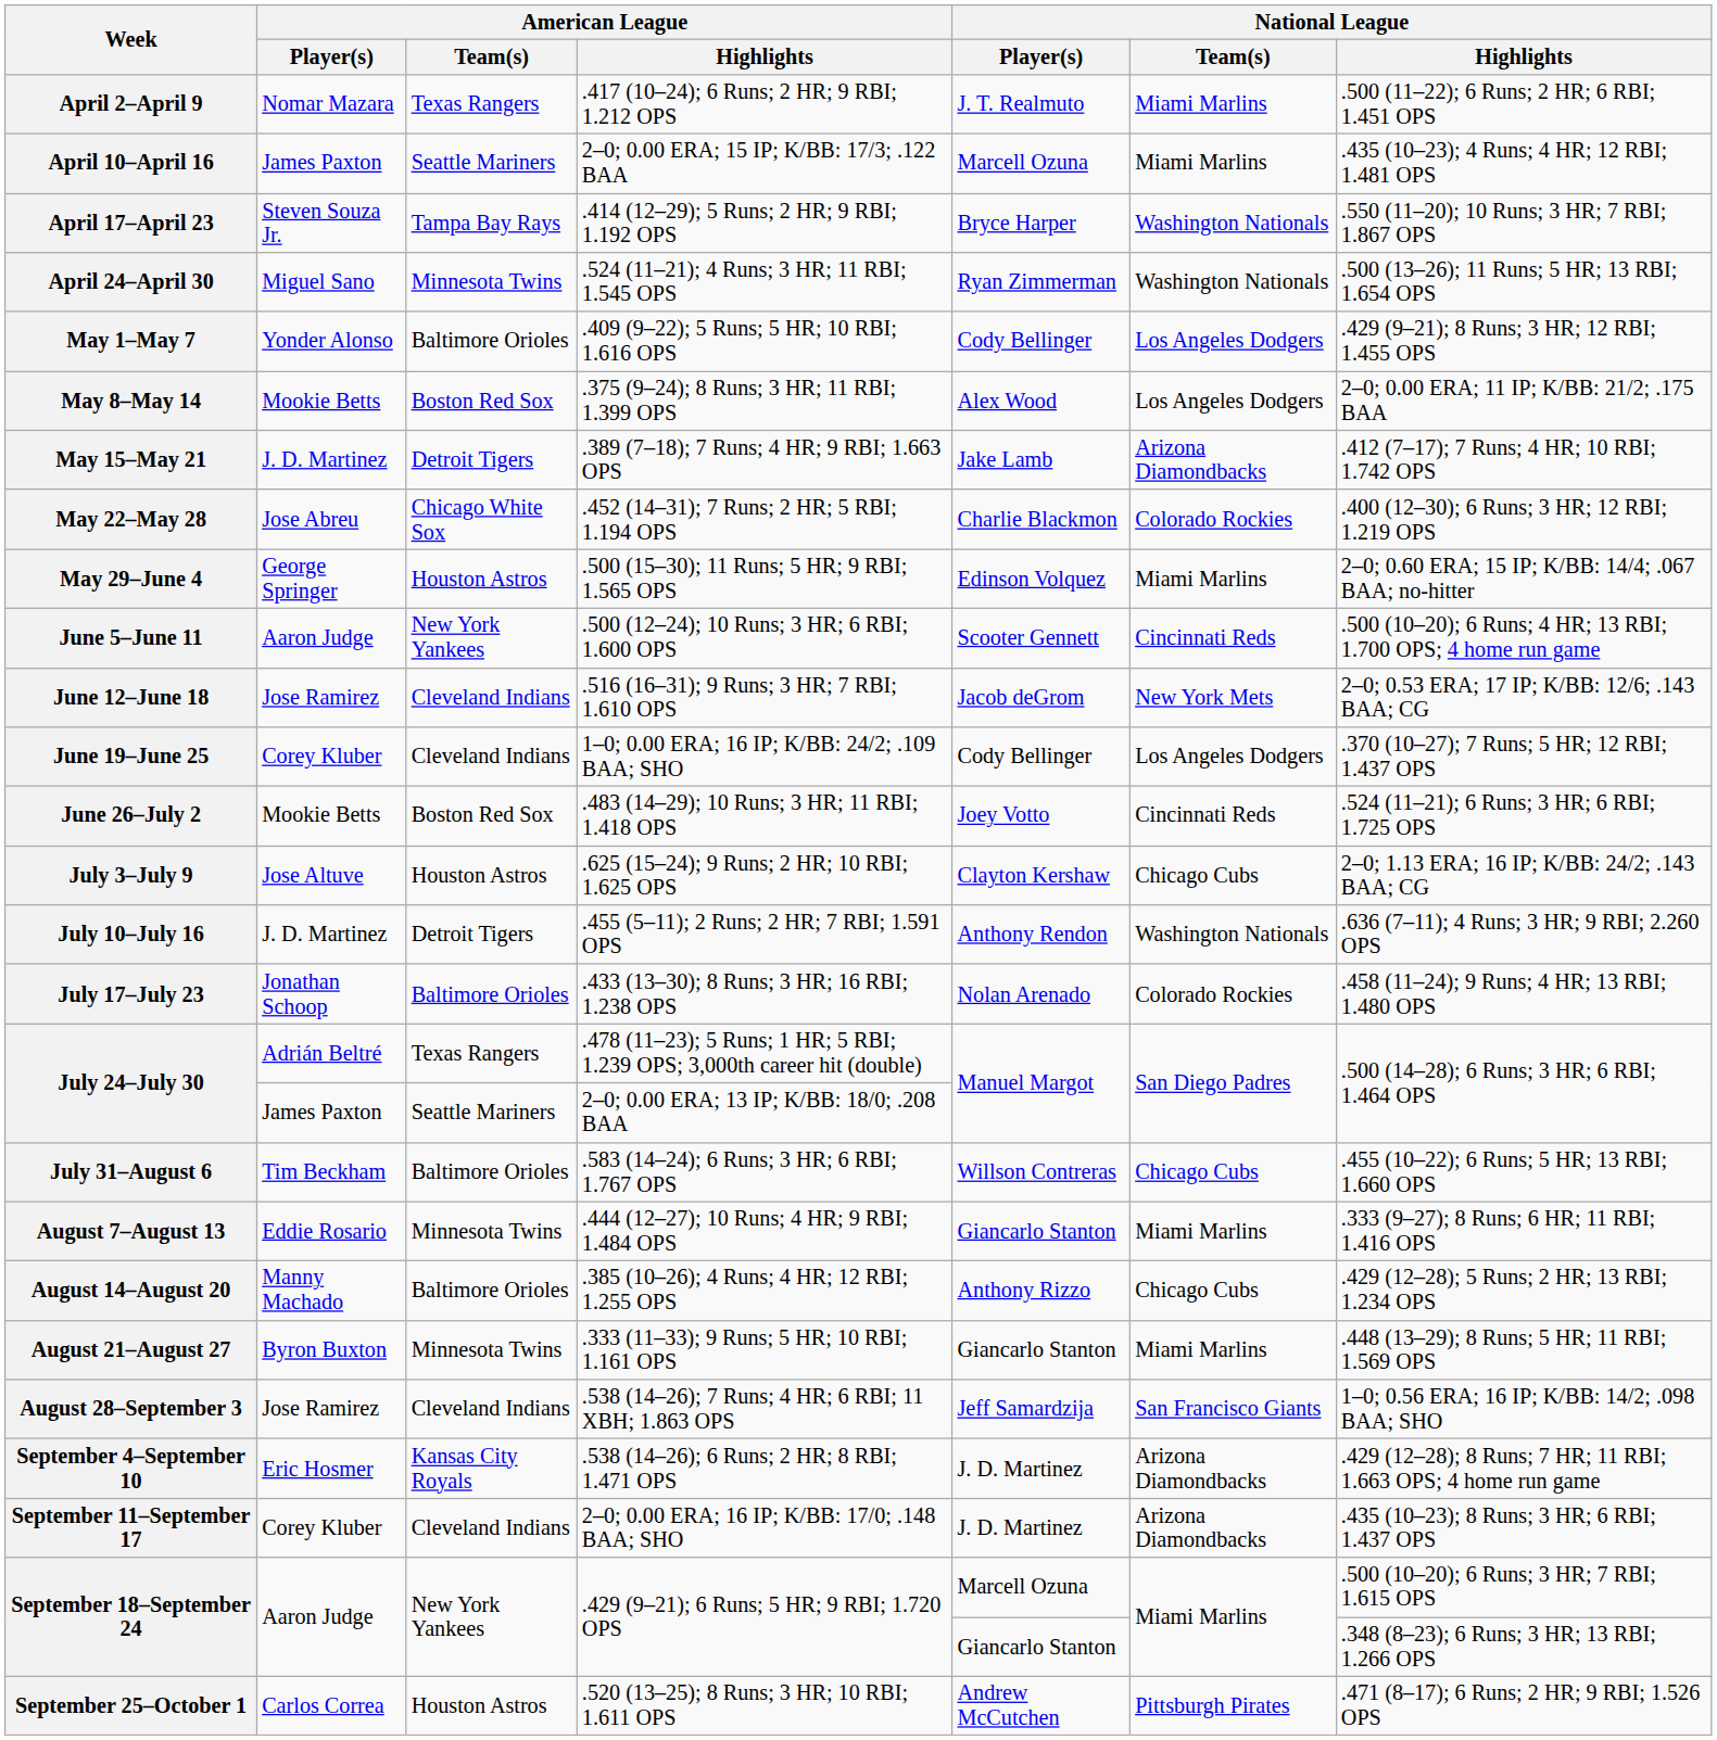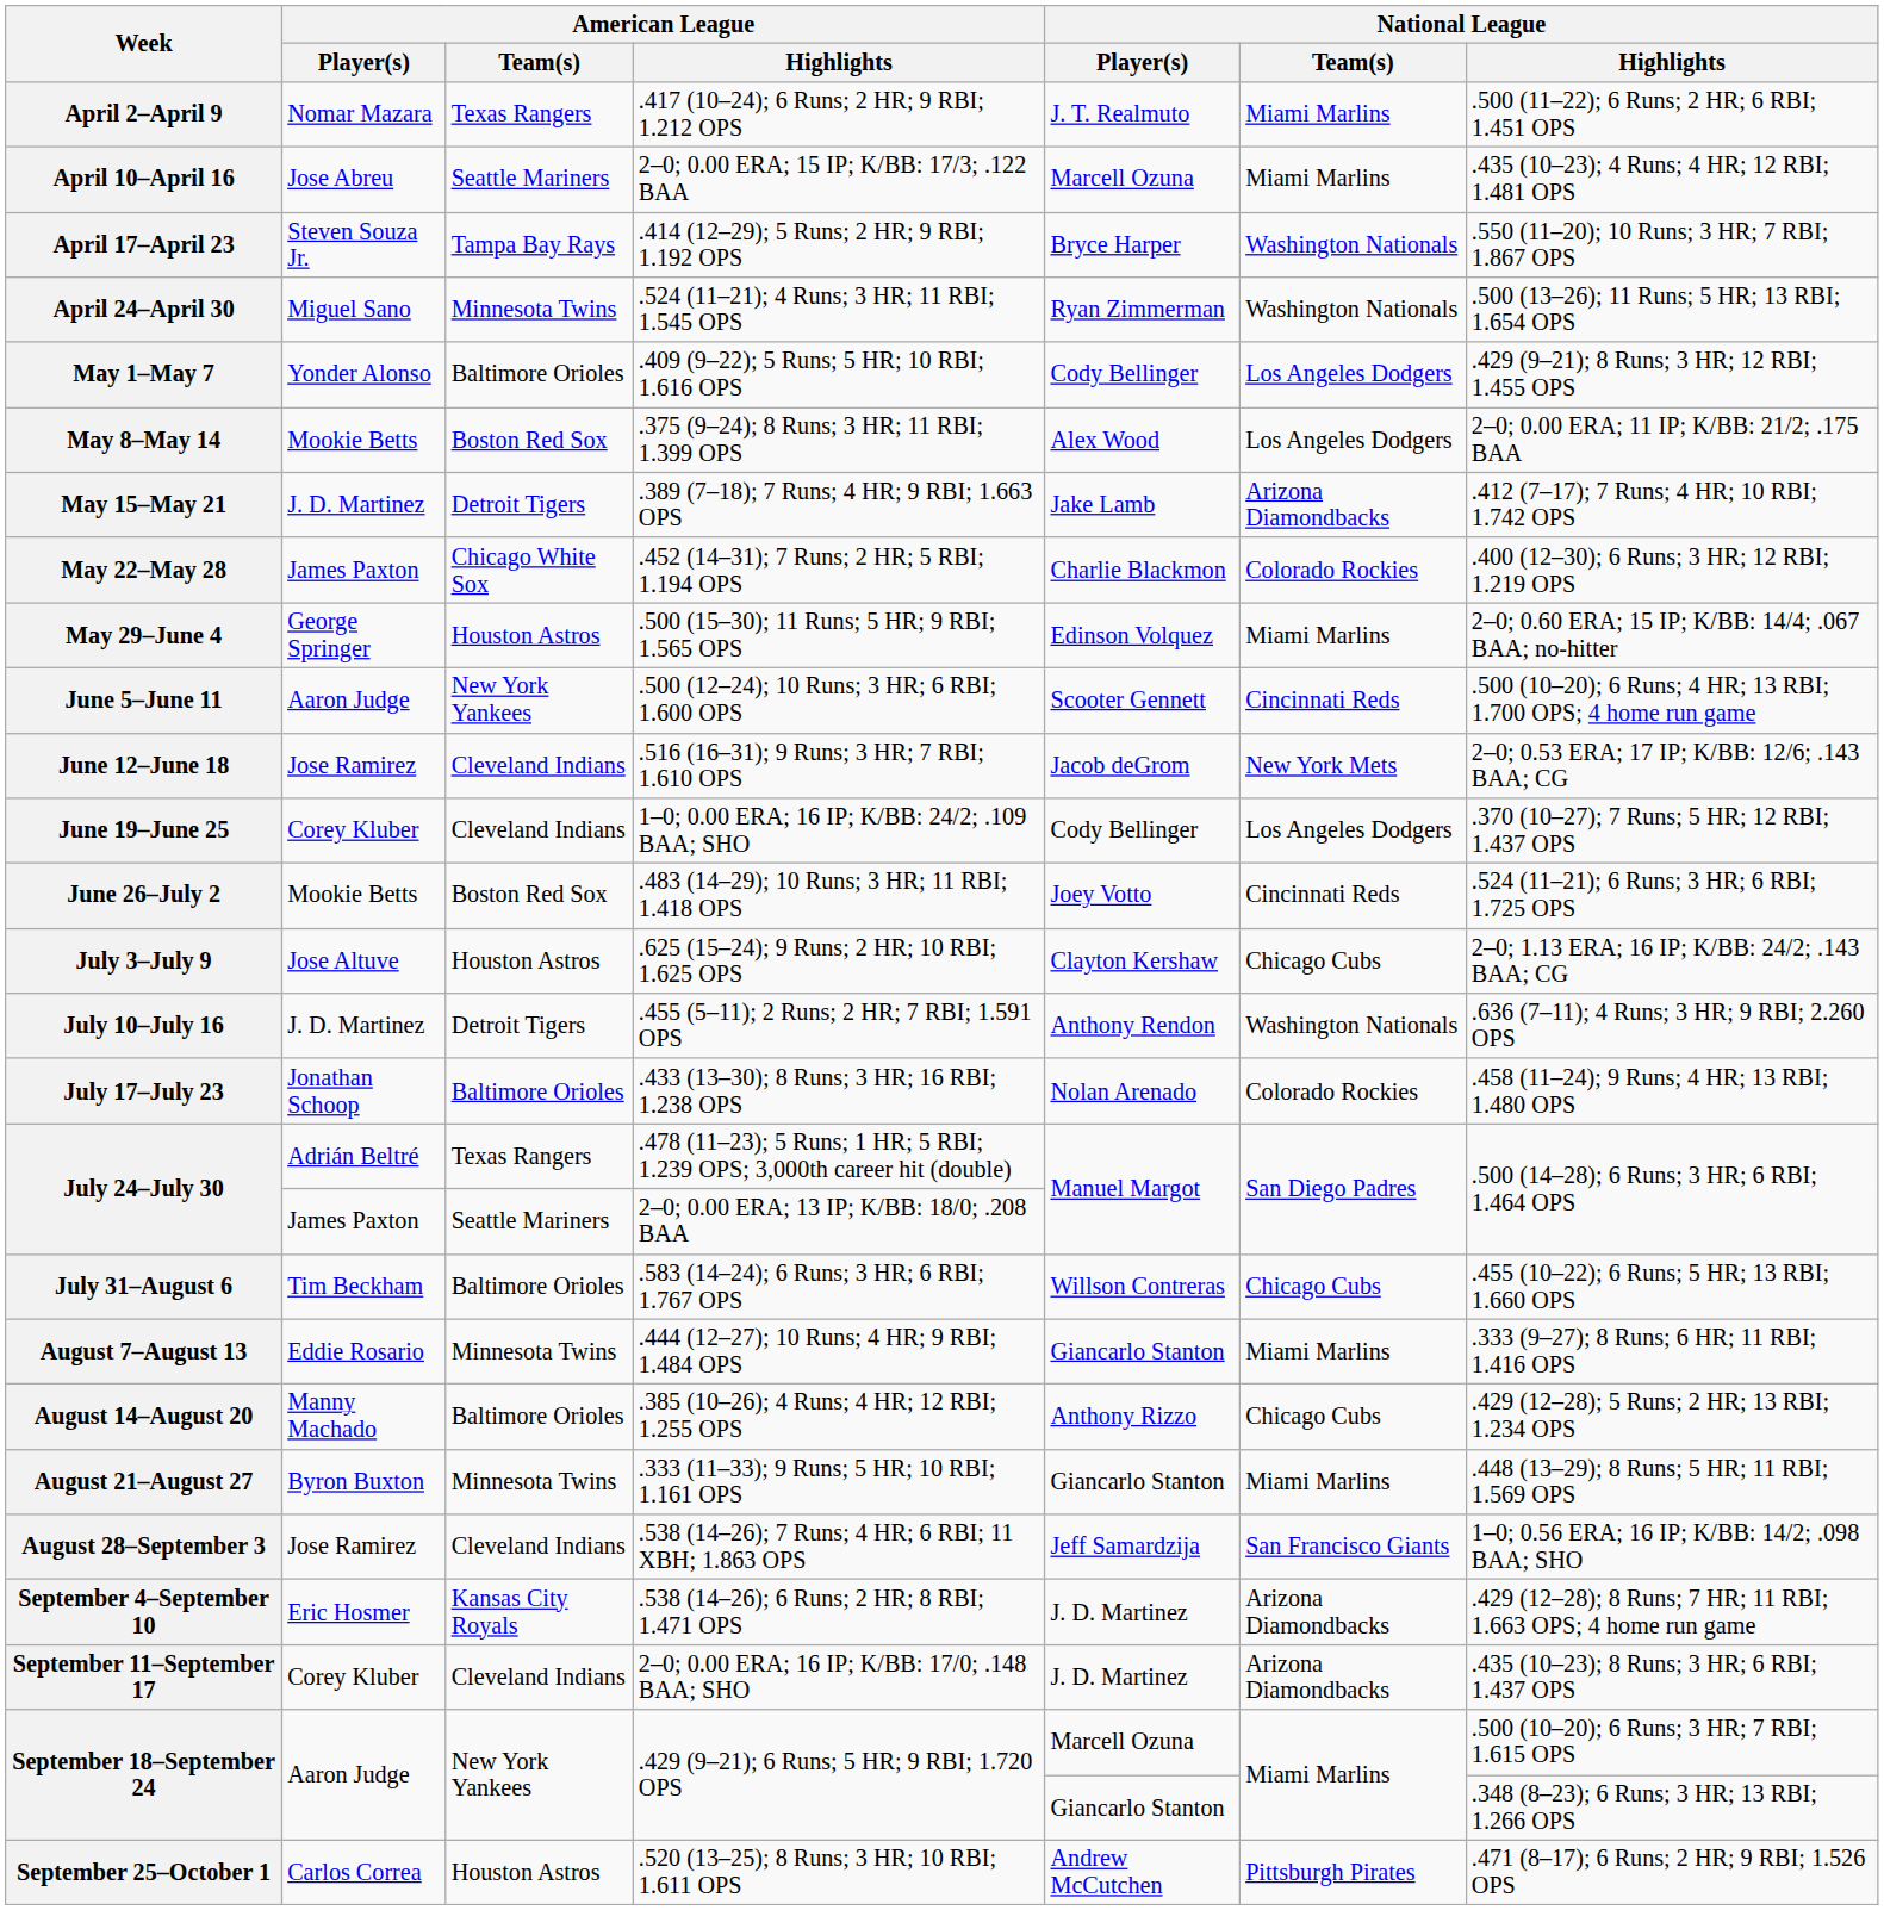 <table class="wikitable plainrowheaders">
 <tr>
 <th rowspan=2>Week</th>
 <th colspan=3>American League</th>
 <th colspan=3>National League</th>
 </tr>
 <tr>
 <th>Player(s)</th>
 <th>Team(s)</th>
 <th width=22%>Highlights</th>
 <th>Player(s)</th>
 <th>Team(s)</th>
 <th width=22%>Highlights</th>
 </tr>
 <tr>
 <th scope="row">April 2–April 9</th>
 <td><a href='#'>Nomar Mazara</a></td>
 <td><a href='#'>Texas Rangers</a></td>
 <td>.417 (10–24); 6 Runs; 2 HR; 9 RBI; 1.212 OPS</td>
 <td><a href='#'>J. T. Realmuto</a></td>
 <td><a href='#'>Miami Marlins</a></td>
 <td>.500 (11–22); 6 Runs; 2 HR; 6 RBI; 1.451 OPS</td>
 </tr>
 <tr>
 <th scope="row">April 10–April 16</th>
-<td><a href='#'>James Paxton</a></td>
+<td><a href='#'>Jose Abreu</a></td>
 <td><a href='#'>Seattle Mariners</a></td>
 <td>2–0; 0.00 ERA; 15 IP; K/BB: 17/3; .122 BAA</td>
 <td><a href='#'>Marcell Ozuna</a></td>
 <td>Miami Marlins</td>
 <td>.435 (10–23); 4 Runs; 4 HR; 12 RBI; 1.481 OPS</td>
 </tr>
 <tr>
 <th scope="row">April 17–April 23</th>
 <td><a href='#'>Steven Souza Jr.</a></td>
 <td><a href='#'>Tampa Bay Rays</a></td>
 <td>.414 (12–29); 5 Runs; 2 HR; 9 RBI; 1.192 OPS</td>
 <td><a href='#'>Bryce Harper</a></td>
 <td><a href='#'>Washington Nationals</a></td>
 <td>.550 (11–20); 10 Runs; 3 HR; 7 RBI; 1.867 OPS</td>
 </tr>
 <tr>
 <th scope="row">April 24–April 30</th>
 <td><a href='#'>Miguel Sano</a></td>
 <td><a href='#'>Minnesota Twins</a></td>
 <td>.524 (11–21); 4 Runs; 3 HR; 11 RBI; 1.545 OPS</td>
 <td><a href='#'>Ryan Zimmerman</a></td>
 <td>Washington Nationals</td>
 <td>.500 (13–26); 11 Runs; 5 HR; 13 RBI; 1.654 OPS</td>
 </tr>
 <tr>
 <th scope="row">May 1–May 7</th>
 <td><a href='#'>Yonder Alonso</a></td>
 <td>Baltimore Orioles</td>
 <td>.409 (9–22); 5 Runs; 5 HR; 10 RBI; 1.616 OPS</td>
 <td><a href='#'>Cody Bellinger</a></td>
 <td><a href='#'>Los Angeles Dodgers</a></td>
 <td>.429 (9–21); 8 Runs; 3 HR; 12 RBI; 1.455 OPS</td>
 </tr>
 <tr>
 <th scope="row">May 8–May 14</th>
 <td><a href='#'>Mookie Betts</a></td>
 <td><a href='#'>Boston Red Sox</a></td>
 <td>.375 (9–24); 8 Runs; 3 HR; 11 RBI; 1.399 OPS</td>
 <td><a href='#'>Alex Wood</a></td>
 <td>Los Angeles Dodgers</td>
 <td>2–0; 0.00 ERA; 11 IP; K/BB: 21/2; .175 BAA</td>
 </tr>
 <tr>
 <th scope="row">May 15–May 21</th>
 <td><a href='#'>J. D. Martinez</a></td>
 <td><a href='#'>Detroit Tigers</a></td>
 <td>.389 (7–18); 7 Runs; 4 HR; 9 RBI; 1.663 OPS</td>
 <td><a href='#'>Jake Lamb</a></td>
 <td><a href='#'>Arizona Diamondbacks</a></td>
 <td>.412 (7–17); 7 Runs; 4 HR; 10 RBI; 1.742 OPS</td>
 </tr>
 <tr>
 <th scope="row">May 22–May 28</th>
-<td><a href='#'>Jose Abreu</a></td>
+<td><a href='#'>James Paxton</a></td>
 <td><a href='#'>Chicago White Sox</a></td>
 <td>.452 (14–31); 7 Runs; 2 HR; 5 RBI; 1.194 OPS</td>
 <td><a href='#'>Charlie Blackmon</a></td>
 <td><a href='#'>Colorado Rockies</a></td>
 <td>.400 (12–30); 6 Runs; 3 HR; 12 RBI; 1.219 OPS</td>
 </tr>
 <tr>
 <th scope="row">May 29–June 4</th>
 <td><a href='#'>George Springer</a></td>
 <td><a href='#'>Houston Astros</a></td>
 <td>.500 (15–30); 11 Runs; 5 HR; 9 RBI; 1.565 OPS</td>
 <td><a href='#'>Edinson Volquez</a></td>
 <td>Miami Marlins</td>
 <td>2–0; 0.60 ERA; 15 IP; K/BB: 14/4; .067 BAA; no-hitter</td>
 </tr>
 <tr>
 <th scope="row">June 5–June 11</th>
 <td><a href='#'>Aaron Judge</a></td>
 <td><a href='#'>New York Yankees</a></td>
 <td>.500 (12–24); 10 Runs; 3 HR; 6 RBI; 1.600 OPS</td>
 <td><a href='#'>Scooter Gennett</a></td>
 <td><a href='#'>Cincinnati Reds</a></td>
 <td>.500 (10–20); 6 Runs; 4 HR; 13 RBI; 1.700 OPS; <a href='#'>4 home run game</a></td>
 </tr>
 <tr>
 <th scope="row">June 12–June 18</th>
 <td><a href='#'>Jose Ramirez</a></td>
 <td><a href='#'>Cleveland Indians</a></td>
 <td>.516 (16–31); 9 Runs; 3 HR; 7 RBI; 1.610 OPS</td>
 <td><a href='#'>Jacob deGrom</a></td>
 <td><a href='#'>New York Mets</a></td>
 <td>2–0; 0.53 ERA; 17 IP; K/BB: 12/6; .143 BAA; CG</td>
 </tr>
 <tr>
 <th scope="row">June 19–June 25</th>
 <td><a href='#'>Corey Kluber</a></td>
 <td>Cleveland Indians</td>
 <td>1–0; 0.00 ERA; 16 IP; K/BB: 24/2; .109 BAA; SHO</td>
 <td>Cody Bellinger</td>
 <td>Los Angeles Dodgers</td>
 <td>.370 (10–27); 7 Runs; 5 HR; 12 RBI; 1.437 OPS</td>
 </tr>
 <tr>
 <th scope="row">June 26–July 2</th>
 <td>Mookie Betts</td>
 <td>Boston Red Sox</td>
 <td>.483 (14–29); 10 Runs; 3 HR; 11 RBI; 1.418 OPS</td>
 <td><a href='#'>Joey Votto</a></td>
 <td>Cincinnati Reds</td>
 <td>.524 (11–21); 6 Runs; 3 HR; 6 RBI; 1.725 OPS</td>
 </tr>
 <tr>
 <th scope="row">July 3–July 9</th>
 <td><a href='#'>Jose Altuve</a></td>
 <td>Houston Astros</td>
 <td>.625 (15–24); 9 Runs; 2 HR; 10 RBI; 1.625 OPS</td>
 <td><a href='#'>Clayton Kershaw</a></td>
 <td>Chicago Cubs</td>
 <td>2–0; 1.13 ERA; 16 IP; K/BB: 24/2; .143 BAA; CG</td>
 </tr>
 <tr>
 <th scope="row">July 10–July 16</th>
 <td>J. D. Martinez</td>
 <td>Detroit Tigers</td>
 <td>.455 (5–11); 2 Runs; 2 HR; 7 RBI; 1.591 OPS</td>
 <td><a href='#'>Anthony Rendon</a></td>
 <td>Washington Nationals</td>
 <td>.636 (7–11); 4 Runs; 3 HR; 9 RBI; 2.260 OPS</td>
 </tr>
 <tr>
 <th scope="row">July 17–July 23</th>
 <td><a href='#'>Jonathan Schoop</a></td>
 <td><a href='#'>Baltimore Orioles</a></td>
 <td>.433 (13–30); 8 Runs; 3 HR; 16 RBI; 1.238 OPS</td>
 <td><a href='#'>Nolan Arenado</a></td>
 <td>Colorado Rockies</td>
 <td>.458 (11–24); 9 Runs; 4 HR; 13 RBI; 1.480 OPS</td>
 </tr>
 <tr>
 <th rowspan="2" scope="row">July 24–July 30</th>
 <td><a href='#'>Adrián Beltré</a></td>
 <td>Texas Rangers</td>
 <td>.478 (11–23); 5 Runs; 1 HR; 5 RBI; 1.239 OPS; 3,000th career hit (double)</td>
 <td rowspan="2"><a href='#'>Manuel Margot</a></td>
 <td rowspan="2"><a href='#'>San Diego Padres</a></td>
 <td rowspan="2">.500 (14–28); 6 Runs; 3 HR; 6 RBI; 1.464 OPS</td>
 </tr>
 <tr>
 <td>James Paxton</td>
 <td>Seattle Mariners</td>
 <td>2–0; 0.00 ERA; 13 IP; K/BB: 18/0; .208 BAA</td>
 </tr>
 <tr>
 <th scope="row">July 31–August 6</th>
 <td><a href='#'>Tim Beckham</a></td>
 <td>Baltimore Orioles</td>
 <td>.583 (14–24); 6 Runs; 3 HR; 6 RBI; 1.767 OPS</td>
 <td><a href='#'>Willson Contreras</a></td>
 <td><a href='#'>Chicago Cubs</a></td>
 <td>.455 (10–22); 6 Runs; 5 HR; 13 RBI; 1.660 OPS</td>
 </tr>
 <tr>
 <th scope="row">August 7–August 13</th>
 <td><a href='#'>Eddie Rosario</a></td>
 <td>Minnesota Twins</td>
 <td>.444 (12–27); 10 Runs; 4 HR; 9 RBI; 1.484 OPS</td>
 <td><a href='#'>Giancarlo Stanton</a></td>
 <td>Miami Marlins</td>
 <td>.333 (9–27); 8 Runs; 6 HR; 11 RBI; 1.416 OPS</td>
 </tr>
 <tr>
 <th scope="row">August 14–August 20</th>
 <td><a href='#'>Manny Machado</a></td>
 <td>Baltimore Orioles</td>
 <td>.385 (10–26); 4 Runs; 4 HR; 12 RBI; 1.255 OPS</td>
 <td><a href='#'>Anthony Rizzo</a></td>
 <td>Chicago Cubs</td>
 <td>.429 (12–28); 5 Runs; 2 HR; 13 RBI; 1.234 OPS</td>
 </tr>
 <tr>
 <th scope="row">August 21–August 27</th>
 <td><a href='#'>Byron Buxton</a></td>
 <td>Minnesota Twins</td>
 <td>.333 (11–33); 9 Runs; 5 HR; 10 RBI; 1.161 OPS</td>
 <td>Giancarlo Stanton</td>
 <td>Miami Marlins</td>
 <td>.448 (13–29); 8 Runs; 5 HR; 11 RBI; 1.569 OPS</td>
 </tr>
 <tr>
 <th scope="row">August 28–September 3</th>
 <td>Jose Ramirez</td>
 <td>Cleveland Indians</td>
 <td>.538 (14–26); 7 Runs; 4 HR; 6 RBI; 11 XBH; 1.863 OPS</td>
 <td><a href='#'>Jeff Samardzija</a></td>
 <td><a href='#'>San Francisco Giants</a></td>
 <td>1–0; 0.56 ERA; 16 IP; K/BB: 14/2; .098 BAA; SHO</td>
 </tr>
 <tr>
 <th scope="row">September 4–September 10</th>
 <td><a href='#'>Eric Hosmer</a></td>
 <td><a href='#'>Kansas City Royals</a></td>
 <td>.538 (14–26); 6 Runs; 2 HR; 8 RBI; 1.471 OPS</td>
 <td>J. D. Martinez</td>
 <td>Arizona Diamondbacks</td>
 <td>.429 (12–28); 8 Runs; 7 HR; 11 RBI; 1.663 OPS; 4 home run game</td>
 </tr>
 <tr>
 <th scope="row">September 11–September 17</th>
 <td>Corey Kluber</td>
 <td>Cleveland Indians</td>
 <td>2–0; 0.00 ERA; 16 IP; K/BB: 17/0; .148 BAA; SHO</td>
 <td>J. D. Martinez</td>
 <td>Arizona Diamondbacks</td>
 <td>.435 (10–23); 8 Runs; 3 HR; 6 RBI; 1.437 OPS</td>
 </tr>
 <tr>
 <th rowspan="2" scope="row">September 18–September 24</th>
 <td rowspan="2">Aaron Judge</td>
 <td rowspan="2">New York Yankees</td>
 <td rowspan="2">.429 (9–21); 6 Runs; 5 HR; 9 RBI; 1.720 OPS</td>
 <td>Marcell Ozuna</td>
 <td rowspan="2">Miami Marlins</td>
 <td>.500 (10–20); 6 Runs; 3 HR; 7 RBI; 1.615 OPS</td>
 </tr>
 <tr>
 <td>Giancarlo Stanton</td>
 <td>.348 (8–23); 6 Runs; 3 HR; 13 RBI; 1.266 OPS</td>
 </tr>
 <tr>
 <th scope="row">September 25–October 1</th>
 <td><a href='#'>Carlos Correa</a></td>
 <td>Houston Astros</td>
 <td>.520 (13–25); 8 Runs; 3 HR; 10 RBI; 1.611 OPS</td>
 <td><a href='#'>Andrew McCutchen</a></td>
 <td><a href='#'>Pittsburgh Pirates</a></td>
 <td>.471 (8–17); 6 Runs; 2 HR; 9 RBI; 1.526 OPS</td>
 </tr>
 </table>
